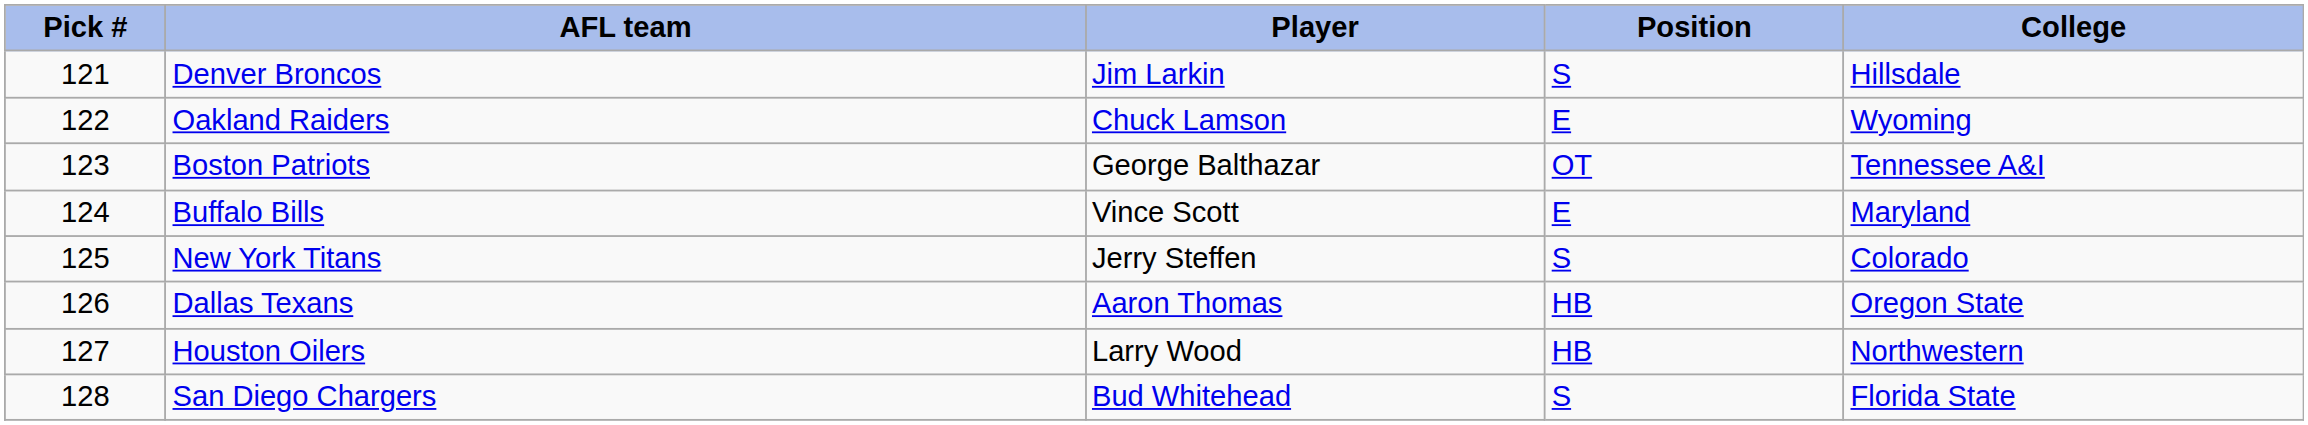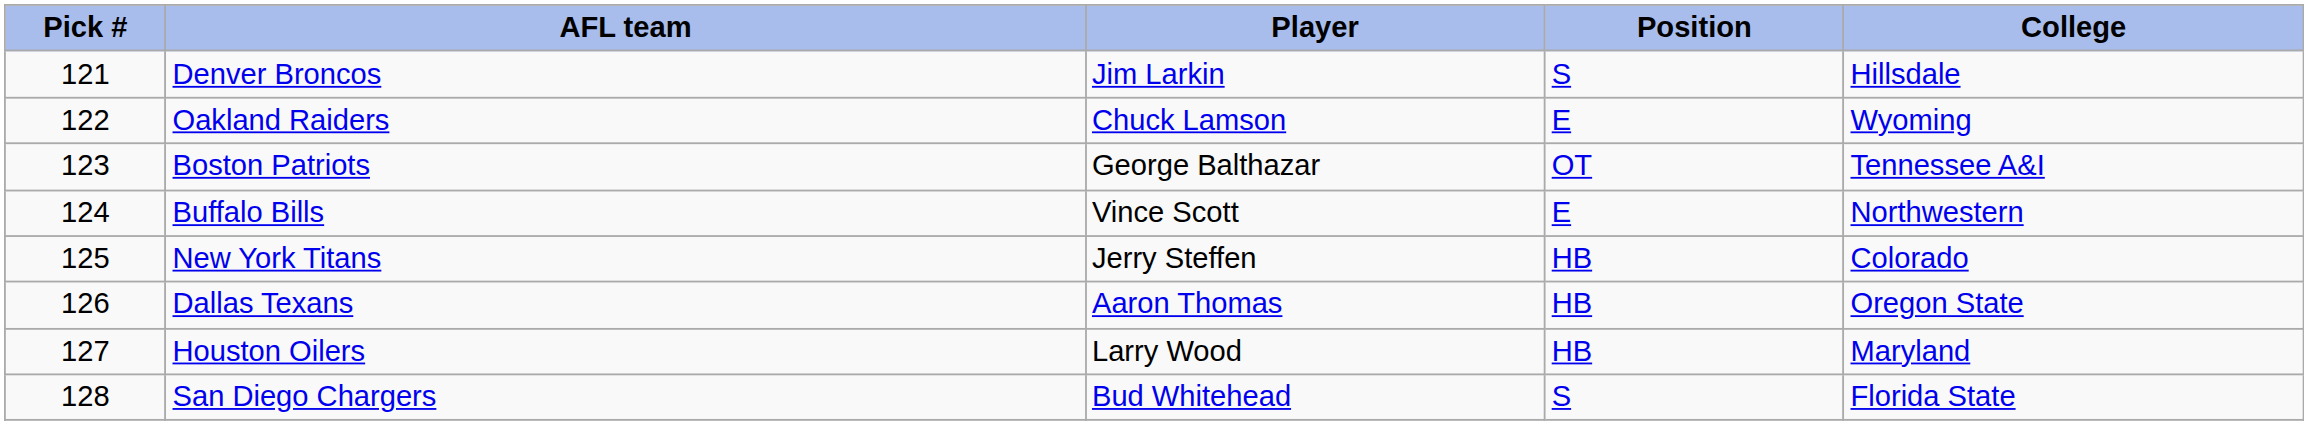 <table class="wikitable sortable sortable" style="width: 100%">
 <tr>
 <th style="background:#A8BDEC;" width=7%>Pick #</th>
 <th width=40% style="background:#A8BDEC;">AFL team</th>
 <th width=20% style="background:#A8BDEC;">Player</th>
 <th width=13% style="background:#A8BDEC;">Position</th>
 <th style="background:#A8BDEC;">College</th>
 </tr>
 <tr>
 <td align="center">121</td>
 <td><a href='#'>Denver Broncos</a></td>
 <td><a href='#'>Jim Larkin</a></td>
 <td><a href='#'>S</a></td>
 <td><a href='#'>Hillsdale</a></td>
 </tr>
 <tr>
 <td align="center">122</td>
 <td><a href='#'>Oakland Raiders</a></td>
 <td><a href='#'>Chuck Lamson</a></td>
 <td><a href='#'>E</a></td>
 <td><a href='#'>Wyoming</a></td>
 </tr>
 <tr>
 <td align="center">123</td>
 <td><a href='#'>Boston Patriots</a></td>
 <td>George Balthazar</td>
 <td><a href='#'>OT</a></td>
 <td><a href='#'>Tennessee A&I</a></td>
 </tr>
 <tr>
 <td align="center">124</td>
 <td><a href='#'>Buffalo Bills</a></td>
 <td>Vince Scott</td>
 <td><a href='#'>E</a></td>
-<td><a href='#'>Maryland</a></td>
+<td><a href='#'>Northwestern</a></td>
 </tr>
 <tr>
 <td align="center">125</td>
 <td><a href='#'>New York Titans</a></td>
 <td>Jerry Steffen</td>
-<td><a href='#'>S</a></td>
+<td><a href='#'>HB</a></td>
 <td><a href='#'>Colorado</a></td>
 </tr>
 <tr>
 <td align="center">126</td>
 <td><a href='#'>Dallas Texans</a></td>
 <td><a href='#'>Aaron Thomas</a></td>
 <td><a href='#'>HB</a></td>
 <td><a href='#'>Oregon State</a></td>
 </tr>
 <tr>
 <td align="center">127</td>
 <td><a href='#'>Houston Oilers</a></td>
 <td>Larry Wood</td>
 <td><a href='#'>HB</a></td>
-<td><a href='#'>Northwestern</a></td>
+<td><a href='#'>Maryland</a></td>
 </tr>
 <tr>
 <td align="center">128</td>
 <td><a href='#'>San Diego Chargers</a></td>
 <td><a href='#'>Bud Whitehead</a></td>
 <td><a href='#'>S</a></td>
 <td><a href='#'>Florida State</a></td>
 </tr>
 </table>
